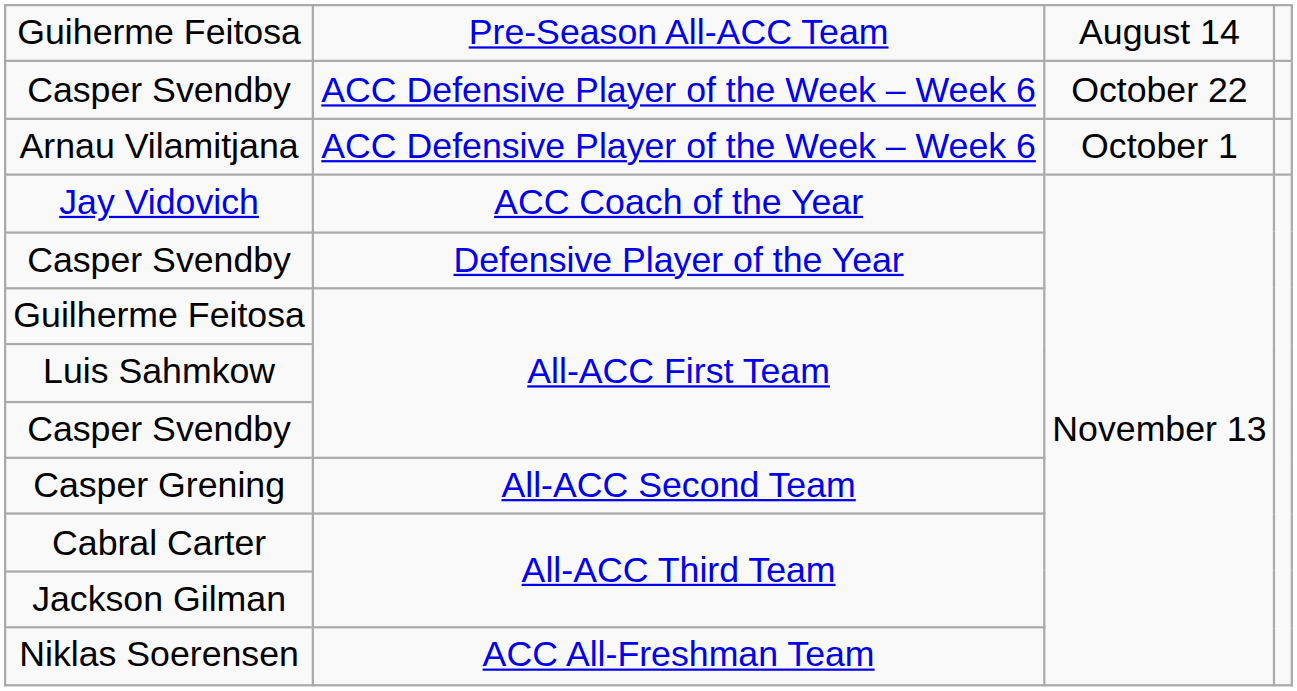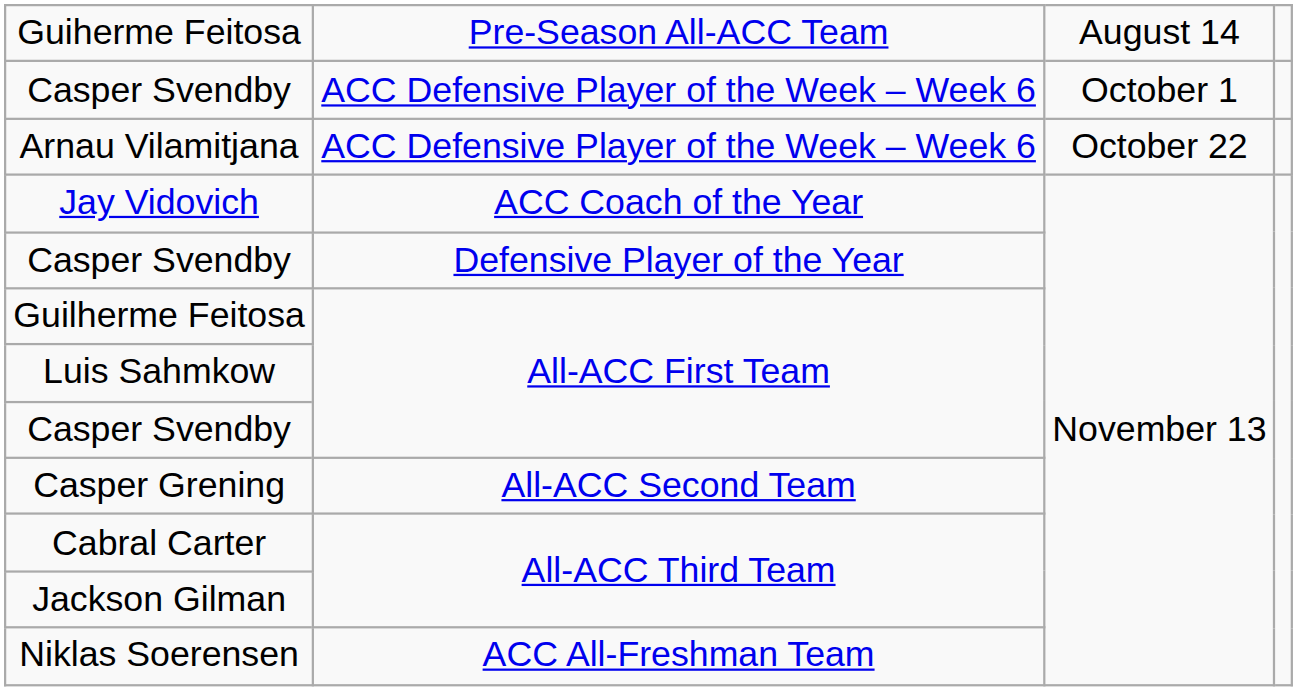 <table class="wikitable sortable" style="text-align: center">
 <tr>
 <td>Guiherme Feitosa</td>
 <td><a href='#'>Pre-Season All-ACC Team</a></td>
 <td>August 14</td>
 <td></td>
 </tr>
 <tr>
 <td>Casper Svendby</td>
 <td><a href='#'>ACC Defensive Player of the Week – Week 6</a></td>
-<td>October 22</td>
+<td>October 1</td>
 <td></td>
 </tr>
 <tr>
 <td>Arnau Vilamitjana</td>
 <td><a href='#'>ACC Defensive Player of the Week – Week 6</a></td>
-<td>October 1</td>
+<td>October 22</td>
 <td></td>
 </tr>
 <tr>
 <td><a href='#'>Jay Vidovich</a></td>
 <td><a href='#'>ACC Coach of the Year</a></td>
 <td rowspan=9>November 13</td>
 <td rowspan=9></td>
 </tr>
 <tr>
 <td>Casper Svendby</td>
 <td><a href='#'>Defensive Player of the Year</a></td>
 </tr>
 <tr>
 <td>Guilherme Feitosa</td>
 <td rowspan=3><a href='#'>All-ACC First Team</a></td>
 </tr>
 <tr>
 <td>Luis Sahmkow</td>
 </tr>
 <tr>
 <td>Casper Svendby</td>
 </tr>
 <tr>
 <td>Casper Grening</td>
 <td><a href='#'>All-ACC Second Team</a></td>
 </tr>
 <tr>
 <td>Cabral Carter</td>
 <td rowspan=2><a href='#'>All-ACC Third Team</a></td>
 </tr>
 <tr>
 <td>Jackson Gilman</td>
 </tr>
 <tr>
 <td>Niklas Soerensen</td>
 <td><a href='#'>ACC All-Freshman Team</a></td>
 </tr>
 </table>
